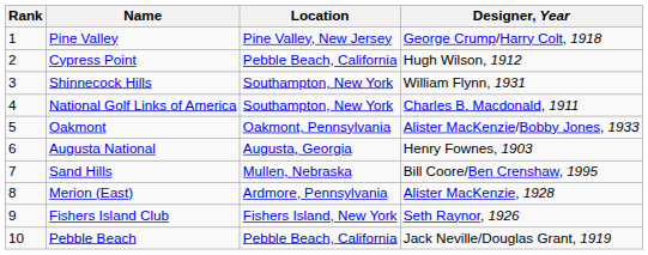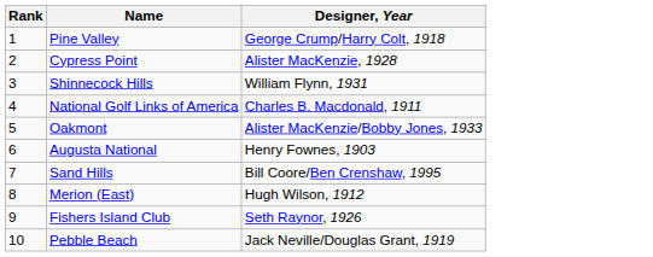 <table class="wikitable">
 <tr>
 <th>Rank</th>
 <th>Name</th>
-<th>Location</th>
 <th>Designer, <em>Year</em></th>
 </tr>
 <tr>
 <td>1</td>
 <td><a href='#'>Pine Valley</a></td>
-<td><a href='#'>Pine Valley, New Jersey</a></td>
 <td><a href='#'>George Crump</a>/<a href='#'>Harry Colt</a>, <em>1918</em></td>
 </tr>
 <tr>
 <td>2</td>
 <td><a href='#'>Cypress Point</a></td>
-<td><a href='#'>Pebble Beach, California</a></td>
-<td>Hugh Wilson, <em>1912</em></td>
+<td><a href='#'>Alister MacKenzie</a>, <em>1928</em></td>
 </tr>
 <tr>
 <td>3</td>
 <td><a href='#'>Shinnecock Hills</a></td>
-<td><a href='#'>Southampton, New York</a></td>
 <td>William Flynn, <em>1931</em></td>
 </tr>
 <tr>
 <td>4</td>
 <td><a href='#'>National Golf Links of America</a></td>
-<td><a href='#'>Southampton, New York</a></td>
 <td><a href='#'>Charles B. Macdonald</a>, <em>1911</em></td>
 </tr>
 <tr>
 <td>5</td>
 <td><a href='#'>Oakmont</a></td>
-<td><a href='#'>Oakmont, Pennsylvania</a></td>
 <td><a href='#'>Alister MacKenzie</a>/<a href='#'>Bobby Jones</a>, <em>1933</em></td>
 </tr>
 <tr>
 <td>6</td>
 <td><a href='#'>Augusta National</a></td>
-<td><a href='#'>Augusta, Georgia</a></td>
 <td>Henry Fownes, <em>1903</em></td>
 </tr>
 <tr>
 <td>7</td>
 <td><a href='#'>Sand Hills</a></td>
-<td><a href='#'>Mullen, Nebraska</a></td>
 <td>Bill Coore/<a href='#'>Ben Crenshaw</a>, <em>1995</em></td>
 </tr>
 <tr>
 <td>8</td>
 <td><a href='#'>Merion (East)</a></td>
-<td><a href='#'>Ardmore, Pennsylvania</a></td>
-<td><a href='#'>Alister MacKenzie</a>, <em>1928</em></td>
+<td>Hugh Wilson, <em>1912</em></td>
 </tr>
 <tr>
 <td>9</td>
 <td><a href='#'>Fishers Island Club</a></td>
-<td><a href='#'>Fishers Island, New York</a></td>
 <td><a href='#'>Seth Raynor</a>, <em>1926</em></td>
 </tr>
 <tr>
 <td>10</td>
 <td><a href='#'>Pebble Beach</a></td>
-<td><a href='#'>Pebble Beach, California</a></td>
 <td>Jack Neville/Douglas Grant, <em>1919</em></td>
 </tr>
 </table>
